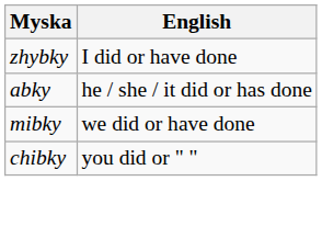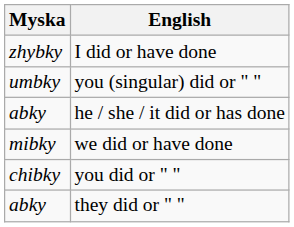 <table class="wikitable">
 <tr>
 <th>Myska</th>
 <th>English</th>
 </tr>
 <tr>
 <td><em>zhybky</em></td>
 <td>I did or have done</td>
+</tr>
+<tr>
+<td><em>umbky</em></td>
+<td>you (singular) did or " "</td>
 </tr>
 <tr>
 <td><em>abky</em></td>
 <td>he / she / it did or has done</td>
 </tr>
 <tr>
 <td><em>mibky</em></td>
 <td>we did or have done</td>
 </tr>
 <tr>
 <td><em>chibky</em></td>
 <td>you did or " "</td>
 </tr>
+<tr>
+<td><em>abky</em></td>
+<td>they did or " "</td>
+</tr>
 </table>
